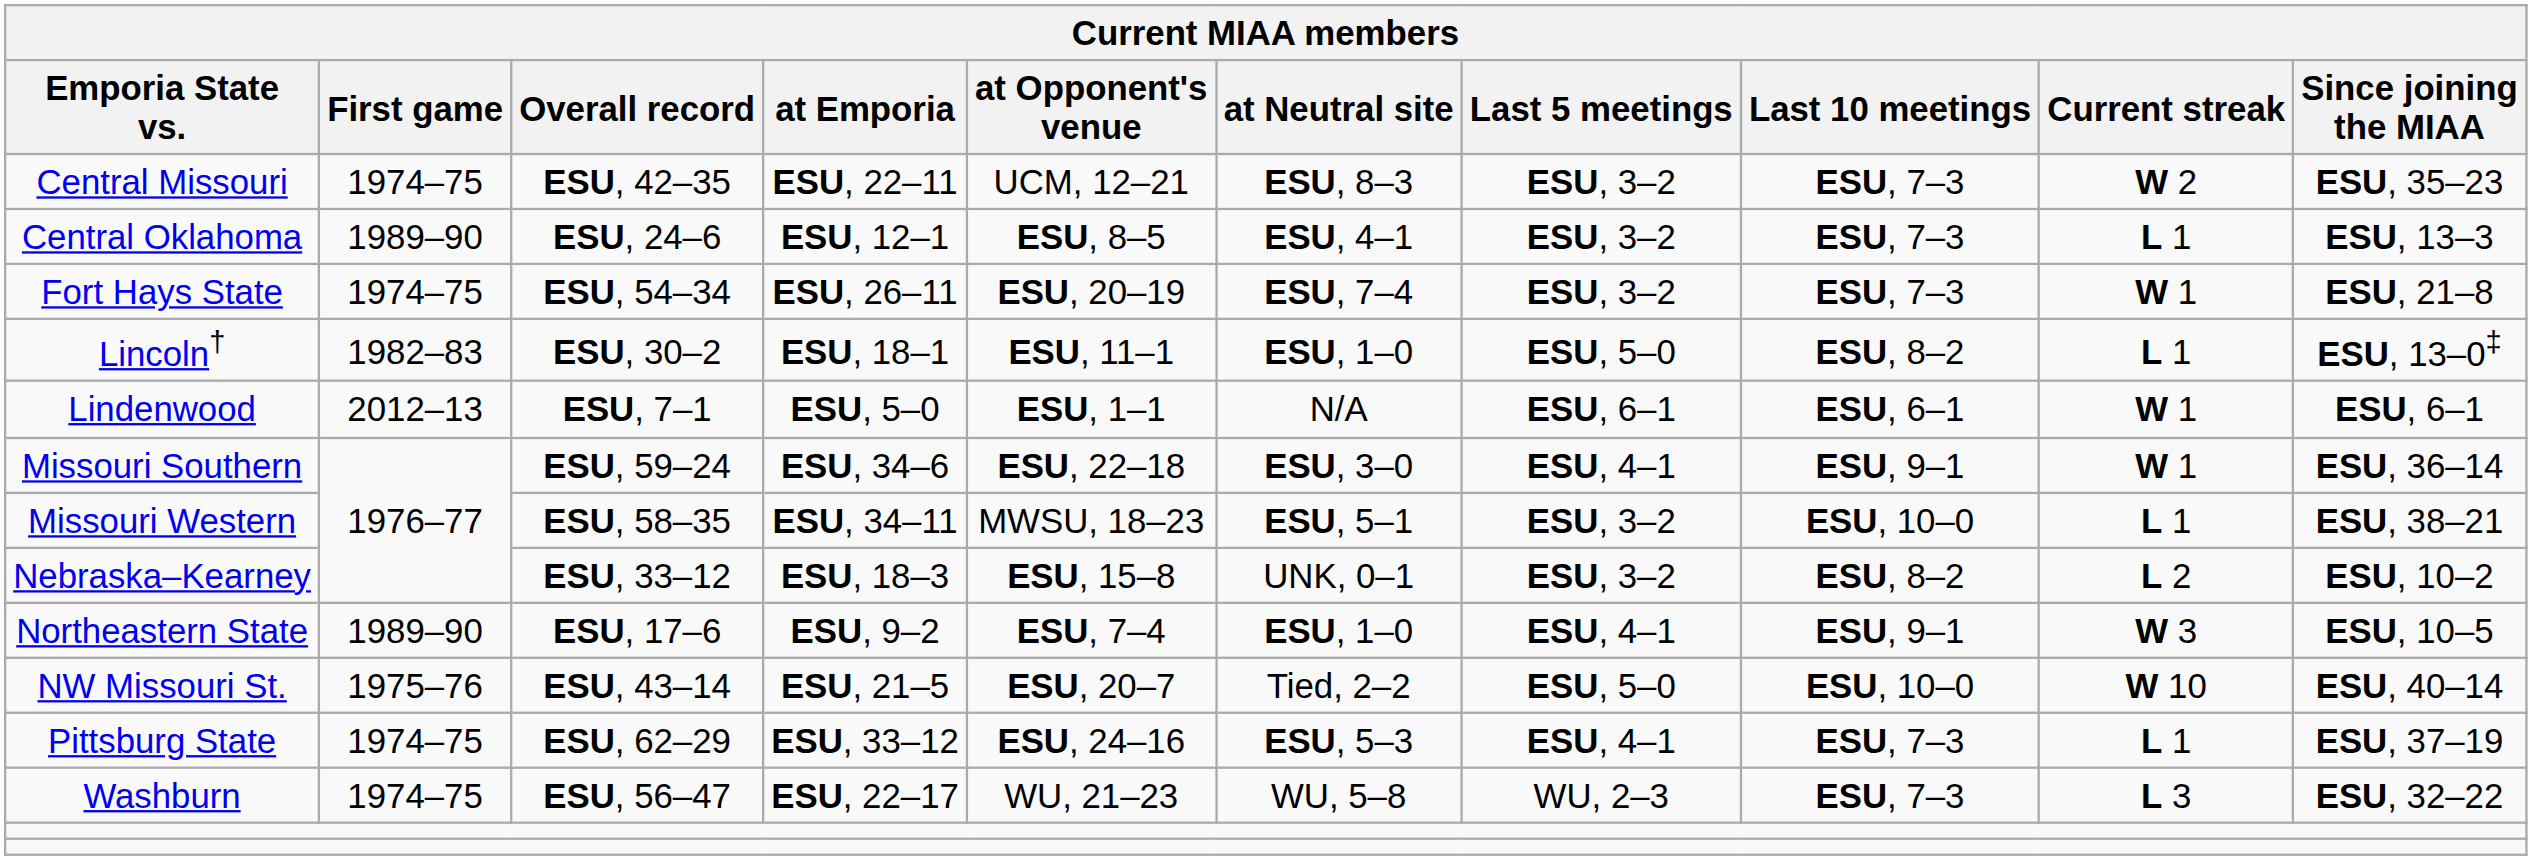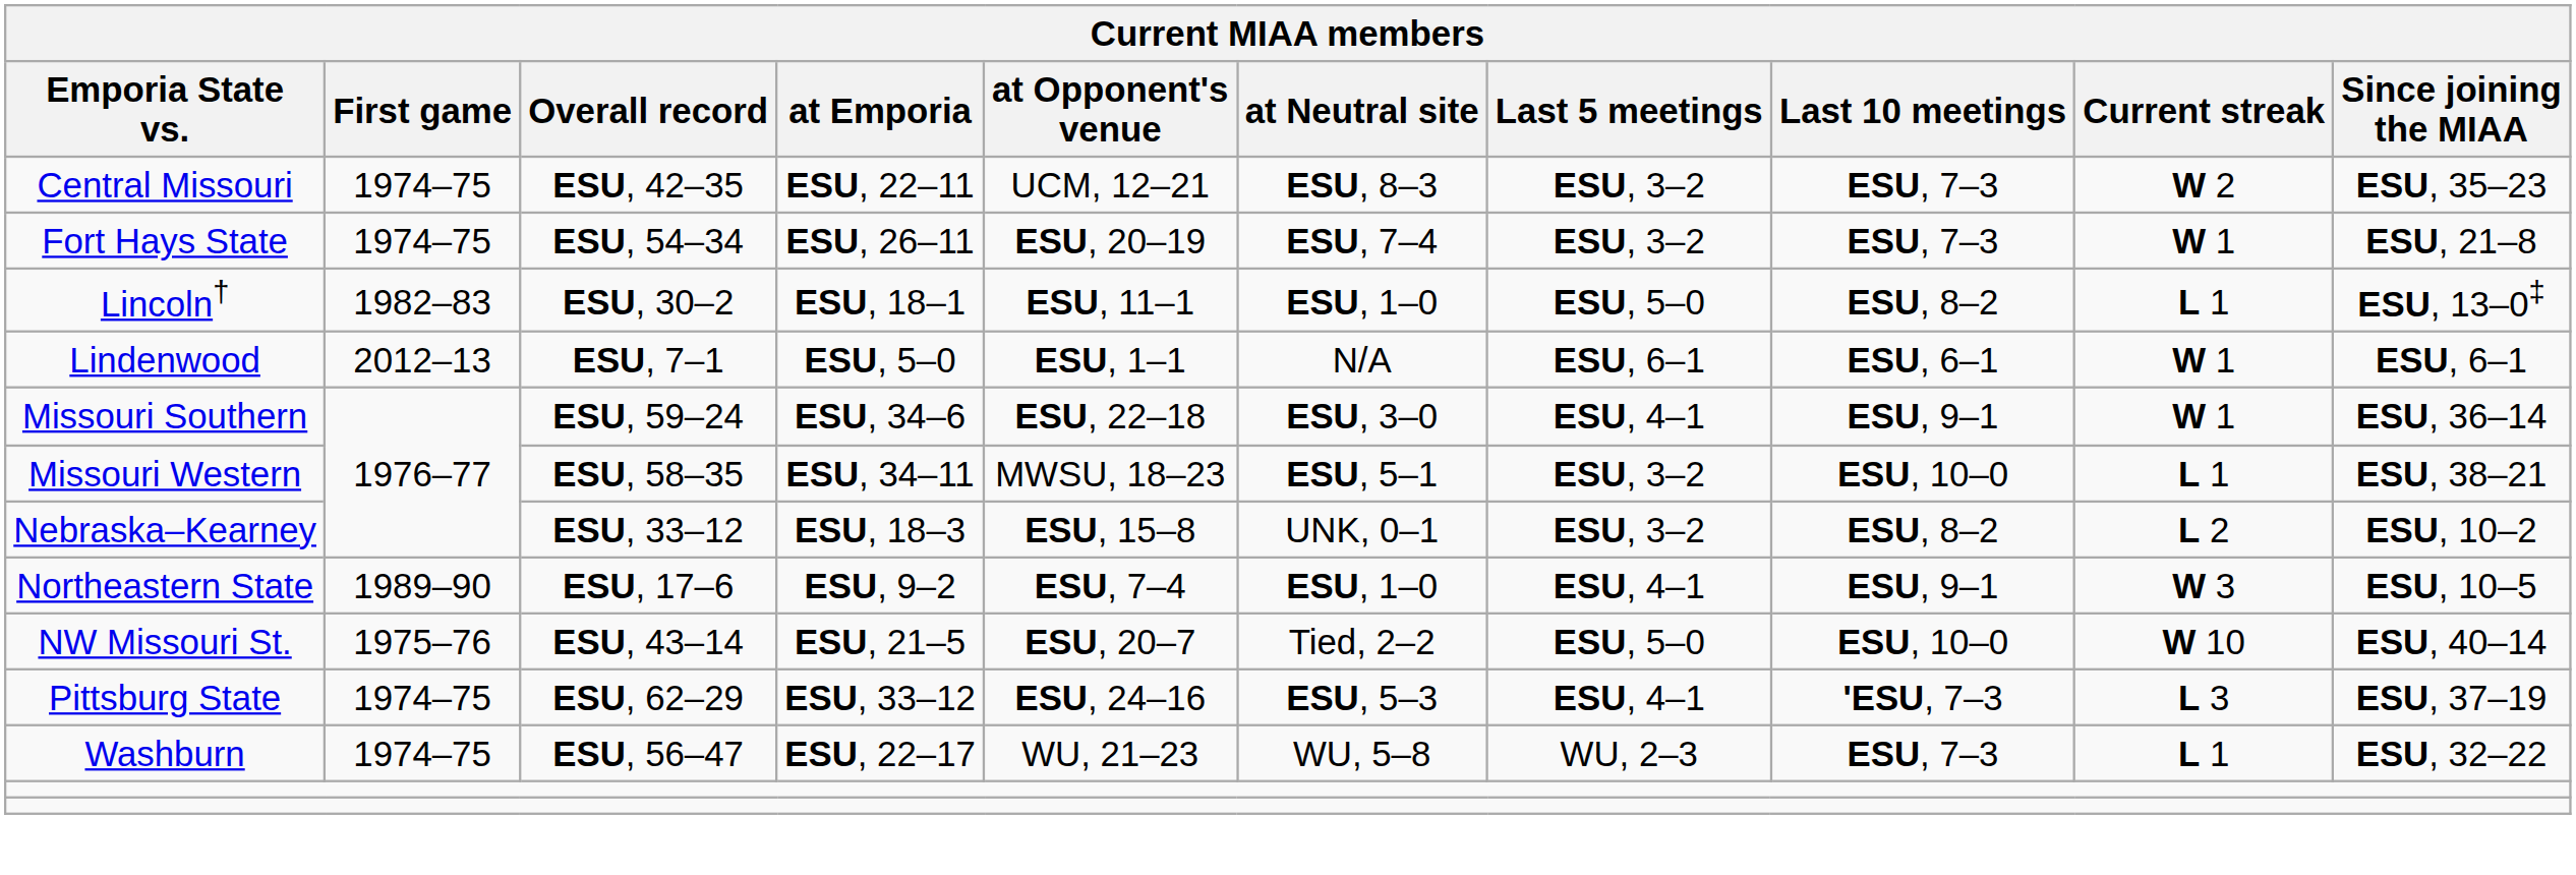 <table class="wikitable" style="text-align:center; font-size:95%">
 <tr>
 <th colspan=10>Current MIAA members</th>
 </tr>
 <tr>
 <th>Emporia State<br>vs.</th>
 <th>First game</th>
 <th>Overall record</th>
 <th>at Emporia</th>
 <th>at Opponent's<br>venue</th>
 <th>at Neutral site</th>
 <th>Last 5 meetings</th>
 <th>Last 10 meetings</th>
 <th>Current streak</th>
 <th>Since joining<br>the MIAA</th>
 </tr>
 <tr>
 <td><a href='#'>Central Missouri</a></td>
 <td>1974–75</td>
 <td><strong>ESU</strong>, 42–35</td>
 <td><strong>ESU</strong>, 22–11</td>
 <td>UCM, 12–21</td>
 <td><strong>ESU</strong>, 8–3</td>
 <td><strong>ESU</strong>, 3–2</td>
 <td><strong>ESU</strong>, 7–3</td>
 <td><strong>W</strong> 2</td>
 <td><strong>ESU</strong>, 35–23</td>
-</tr>
-<tr>
-<td><a href='#'>Central Oklahoma</a></td>
-<td>1989–90</td>
-<td><strong>ESU</strong>, 24–6</td>
-<td><strong>ESU</strong>, 12–1</td>
-<td><strong>ESU</strong>, 8–5</td>
-<td><strong>ESU</strong>, 4–1</td>
-<td><strong>ESU</strong>, 3–2</td>
-<td><strong>ESU</strong>, 7–3</td>
-<td><strong>L</strong> 1</td>
-<td><strong>ESU</strong>, 13–3</td>
 </tr>
 <tr>
 <td><a href='#'>Fort Hays State</a></td>
 <td>1974–75</td>
 <td><strong>ESU</strong>, 54–34</td>
 <td><strong>ESU</strong>, 26–11</td>
 <td><strong>ESU</strong>, 20–19</td>
 <td><strong>ESU</strong>, 7–4</td>
 <td><strong>ESU</strong>, 3–2</td>
 <td><strong>ESU</strong>, 7–3</td>
 <td><strong>W</strong> 1</td>
 <td><strong>ESU</strong>, 21–8</td>
 </tr>
 <tr>
 <td><a href='#'>Lincoln</a><sup>†</sup></td>
 <td>1982–83</td>
 <td><strong>ESU</strong>, 30–2</td>
 <td><strong>ESU</strong>, 18–1</td>
 <td><strong>ESU</strong>, 11–1</td>
 <td><strong>ESU</strong>, 1–0</td>
 <td><strong>ESU</strong>, 5–0</td>
 <td><strong>ESU</strong>, 8–2</td>
 <td><strong>L</strong> 1</td>
 <td><strong>ESU</strong>, 13–0<sup>‡</sup></td>
 </tr>
 <tr>
 <td><a href='#'>Lindenwood</a></td>
 <td>2012–13</td>
 <td><strong>ESU</strong>, 7–1</td>
 <td><strong>ESU</strong>, 5–0</td>
 <td><strong>ESU</strong>, 1–1</td>
 <td>N/A</td>
 <td><strong>ESU</strong>, 6–1</td>
 <td><strong>ESU</strong>, 6–1</td>
 <td><strong>W</strong> 1</td>
 <td><strong>ESU</strong>, 6–1</td>
 </tr>
 <tr>
 <td><a href='#'>Missouri Southern</a></td>
 <td rowspan="3">1976–77</td>
 <td><strong>ESU</strong>, 59–24</td>
 <td><strong>ESU</strong>, 34–6</td>
 <td><strong>ESU</strong>, 22–18</td>
 <td><strong>ESU</strong>, 3–0</td>
 <td><strong>ESU</strong>, 4–1</td>
 <td><strong>ESU</strong>, 9–1</td>
 <td><strong>W</strong> 1</td>
 <td><strong>ESU</strong>, 36–14</td>
 </tr>
 <tr>
 <td><a href='#'>Missouri Western</a></td>
 <td><strong>ESU</strong>, 58–35</td>
 <td><strong>ESU</strong>, 34–11</td>
 <td>MWSU, 18–23</td>
 <td><strong>ESU</strong>, 5–1</td>
 <td><strong>ESU</strong>, 3–2</td>
 <td><strong>ESU</strong>, 10–0</td>
 <td><strong>L</strong> 1</td>
 <td><strong>ESU</strong>, 38–21</td>
 </tr>
 <tr>
 <td><a href='#'>Nebraska–Kearney</a></td>
 <td><strong>ESU</strong>, 33–12</td>
 <td><strong>ESU</strong>, 18–3</td>
 <td><strong>ESU</strong>, 15–8</td>
 <td>UNK, 0–1</td>
 <td><strong>ESU</strong>, 3–2</td>
 <td><strong>ESU</strong>, 8–2</td>
 <td><strong>L</strong> 2</td>
 <td><strong>ESU</strong>, 10–2</td>
 </tr>
 <tr>
 <td><a href='#'>Northeastern State</a></td>
 <td>1989–90</td>
 <td><strong>ESU</strong>, 17–6</td>
 <td><strong>ESU</strong>, 9–2</td>
 <td><strong>ESU</strong>, 7–4</td>
 <td><strong>ESU</strong>, 1–0</td>
 <td><strong>ESU</strong>, 4–1</td>
 <td><strong>ESU</strong>, 9–1</td>
 <td><strong>W</strong> 3</td>
 <td><strong>ESU</strong>, 10–5</td>
 </tr>
 <tr>
 <td><a href='#'>NW Missouri St.</a></td>
 <td>1975–76</td>
 <td><strong>ESU</strong>, 43–14</td>
 <td><strong>ESU</strong>, 21–5</td>
 <td><strong>ESU</strong>, 20–7</td>
 <td>Tied, 2–2</td>
 <td><strong>ESU</strong>, 5–0</td>
 <td><strong>ESU</strong>, 10–0</td>
 <td><strong>W</strong> 10</td>
 <td><strong>ESU</strong>, 40–14</td>
 </tr>
 <tr>
 <td><a href='#'>Pittsburg State</a></td>
 <td>1974–75</td>
 <td><strong>ESU</strong>, 62–29</td>
 <td><strong>ESU</strong>, 33–12</td>
 <td><strong>ESU</strong>, 24–16</td>
 <td><strong>ESU</strong>, 5–3</td>
 <td><strong>ESU</strong>, 4–1</td>
-<td><strong>ESU</strong>, 7–3</td>
-<td><strong>L</strong> 1</td>
+<td><strong>'ESU</strong>, 7–3</td>
+<td><strong>L</strong> 3</td>
 <td><strong>ESU</strong>, 37–19</td>
 </tr>
 <tr>
 <td><a href='#'>Washburn</a></td>
 <td>1974–75</td>
 <td><strong>ESU</strong>, 56–47</td>
 <td><strong>ESU</strong>, 22–17</td>
 <td>WU, 21–23</td>
 <td>WU, 5–8</td>
 <td>WU, 2–3</td>
 <td><strong>ESU</strong>, 7–3</td>
-<td><strong>L</strong> 3</td>
+<td><strong>L</strong> 1</td>
 <td><strong>ESU</strong>, 32–22</td>
 </tr>
 <tr>
 <td colspan="10"></td>
 </tr>
 <tr>
 <td colspan="10"></td>
 </tr>
 </table>
